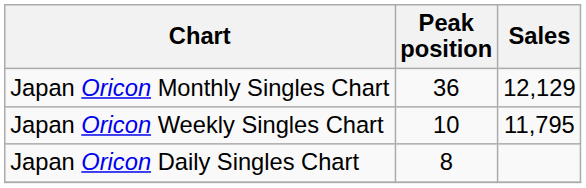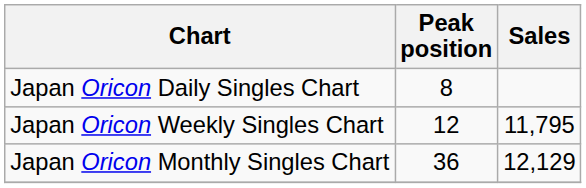 <table class="wikitable">
 <tr>
 <th>Chart</th>
 <th>Peak<br>position</th>
 <th>Sales</th>
 </tr>
 <tr>
+<td>Japan <em><a href='#'>Oricon</a></em> Daily Singles Chart</td>
+<td align="center">8</td>
+<td align="center"></td>
+</tr>
+<tr>
+<td>Japan <em><a href='#'>Oricon</a></em> Weekly Singles Chart</td>
+<td align="center">12</td>
+<td align="center">11,795</td>
+</tr>
+<tr>
 <td>Japan <em><a href='#'>Oricon</a></em> Monthly Singles Chart</td>
 <td align="center">36</td>
 <td align="center">12,129</td>
 </tr>
 <tr>
-<td>Japan <em><a href='#'>Oricon</a></em> Weekly Singles Chart</td>
-<td align="center">10</td>
-<td align="center">11,795</td>
-</tr>
-<tr>
-<td>Japan <em><a href='#'>Oricon</a></em> Daily Singles Chart</td>
-<td align="center">8</td>
-<td align="center"></td>
-</tr>
-<tr>
 </tr>
 </table>
